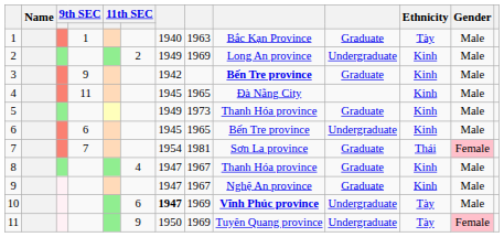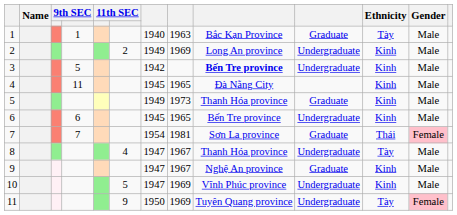 <table class="wikitable sortable" style=text-align:center>
 <tr>
 <th Rowspan="2"></th>
 <th Rowspan="2">Name</th>
 <th colspan="2" unsortable><a href='#'>9th SEC</a></th>
 <th colspan="2" unsortable><a href='#'>11th SEC</a></th>
 <th Rowspan="2"></th>
 <th Rowspan="2"></th>
 <th Rowspan="2"></th>
 <th Rowspan="2"></th>
 <th Rowspan="2">Ethnicity</th>
 <th Rowspan="2">Gender</th>
 <th Rowspan="2"  scope="col" class="unsortable"></th>
 </tr>
 <tr>
 <th></th>
 <th></th>
 <th></th>
 <th></th>
 </tr>
 <tr>
 <td>1</td>
 <th align="center" scope="row" style="font-weight:normal;"></th>
 <td bgcolor = Salmon></td>
 <td>1</td>
 <td bgcolor = PeachPuff></td>
 <td></td>
 <td>1940</td>
 <td>1963</td>
 <td><a href='#'>Bắc Kạn Province</a></td>
 <td><a href='#'>Graduate</a></td>
 <td><a href='#'>Tày</a></td>
 <td>Male</td>
 <td></td>
 </tr>
 <tr>
 <td>2</td>
 <th align="center" scope="row" style="font-weight:normal;"></th>
 <td bgcolor = LightGreen></td>
 <td></td>
 <td bgcolor = LightGreen></td>
 <td>2</td>
 <td>1949</td>
 <td>1969</td>
 <td><a href='#'>Long An province</a></td>
 <td><a href='#'>Undergraduate</a></td>
 <td><a href='#'>Kinh</a></td>
 <td>Male</td>
 <td></td>
 </tr>
 <tr>
 <td>3</td>
 <th align="center" scope="row" style="font-weight:normal;"></th>
 <td bgcolor = Salmon></td>
-<td>9</td>
+<td>5</td>
 <td bgcolor = PeachPuff></td>
 <td></td>
 <td>1942</td>
 <td></td>
 <td><strong><a href='#'>Bến Tre province</a></strong></td>
-<td><a href='#'>Graduate</a></td>
+<td><a href='#'>Undergraduate</a></td>
 <td><a href='#'>Kinh</a></td>
 <td>Male</td>
 <td></td>
 </tr>
 <tr>
 <td>4</td>
 <th align="center" scope="row" style="font-weight:normal;"></th>
 <td bgcolor = Salmon></td>
 <td>11</td>
 <td bgcolor = PeachPuff></td>
 <td></td>
 <td>1945</td>
 <td>1965</td>
 <td><a href='#'>Đà Nẵng City</a></td>
 <td></td>
 <td><a href='#'>Kinh</a></td>
 <td>Male</td>
 <td></td>
 </tr>
 <tr>
 <td>5</td>
 <th align="center" scope="row" style="font-weight:normal;"></th>
 <td bgcolor = LightGreen></td>
 <td></td>
 <td bgcolor = ffffbb></td>
 <td></td>
 <td>1949</td>
 <td>1973</td>
 <td><a href='#'>Thanh Hóa province</a></td>
 <td><a href='#'>Graduate</a></td>
 <td><a href='#'>Kinh</a></td>
 <td>Male</td>
 <td></td>
 </tr>
 <tr>
 <td>6</td>
 <th align="center" scope="row" style="font-weight:normal;"></th>
 <td bgcolor = Salmon></td>
 <td>6</td>
 <td bgcolor = PeachPuff></td>
 <td></td>
 <td>1945</td>
 <td>1965</td>
 <td><a href='#'>Bến Tre province</a></td>
 <td><a href='#'>Undergraduate</a></td>
 <td><a href='#'>Kinh</a></td>
 <td>Male</td>
 <td></td>
 </tr>
 <tr>
 <td>7</td>
 <th align="center" scope="row" style="font-weight:normal;"></th>
 <td bgcolor = Salmon></td>
 <td>7</td>
 <td bgcolor = PeachPuff></td>
 <td></td>
 <td>1954</td>
 <td>1981</td>
 <td><a href='#'>Sơn La province</a></td>
 <td><a href='#'>Graduate</a></td>
 <td><a href='#'>Thái</a></td>
 <td style="background: Pink">Female</td>
 <td></td>
 </tr>
 <tr>
 <td>8</td>
 <th align="center" scope="row" style="font-weight:normal;"></th>
 <td bgcolor = LightGreen></td>
 <td></td>
 <td bgcolor = LightGreen></td>
 <td>4</td>
 <td>1947</td>
 <td>1967</td>
 <td><a href='#'>Thanh Hóa province</a></td>
-<td><a href='#'>Graduate</a></td>
-<td><a href='#'>Kinh</a></td>
+<td><a href='#'>Undergraduate</a></td>
+<td><a href='#'>Tày</a></td>
 <td>Male</td>
 <td></td>
 </tr>
 <tr>
 <td>9</td>
 <th align="center" scope="row" style="font-weight:normal;"></th>
 <td bgcolor = LavenderBlush></td>
 <td></td>
 <td bgcolor = PeachPuff></td>
 <td></td>
 <td>1947</td>
 <td>1967</td>
 <td><a href='#'>Nghệ An province</a></td>
 <td><a href='#'>Graduate</a></td>
 <td><a href='#'>Kinh</a></td>
 <td>Male</td>
 <td></td>
 </tr>
 <tr>
 <td>10</td>
 <th align="center" scope="row" style="font-weight:normal;"></th>
 <td bgcolor = LavenderBlush></td>
 <td></td>
 <td bgcolor = LightGreen></td>
-<td>6</td>
-<td><strong>1947</strong></td>
+<td>5</td>
+<td>1947</td>
 <td>1969</td>
-<td><strong><a href='#'>Vĩnh Phúc province</a></strong></td>
+<td><a href='#'>Vĩnh Phúc province</a></td>
 <td><a href='#'>Undergraduate</a></td>
-<td><a href='#'>Tày</a></td>
+<td><a href='#'>Kinh</a></td>
 <td>Male</td>
 <td></td>
 </tr>
 <tr>
 <td>11</td>
 <th align="center" scope="row" style="font-weight:normal;"></th>
 <td bgcolor = LavenderBlush></td>
 <td></td>
 <td bgcolor = LightGreen></td>
 <td>9</td>
 <td>1950</td>
 <td>1969</td>
 <td><a href='#'>Tuyên Quang province</a></td>
 <td><a href='#'>Undergraduate</a></td>
 <td><a href='#'>Tày</a></td>
 <td style="background: Pink">Female</td>
 <td></td>
 </tr>
 </table>
